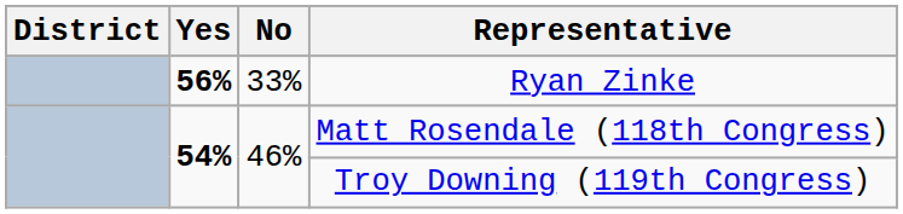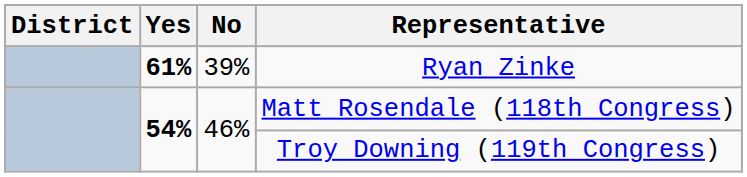 <table class=wikitable>
 <tr>
 <th>District</th>
 <th>Yes</th>
 <th>No</th>
 <th>Representative</th>
 </tr>
 <tr align=center>
 <th style="background: #B6C8D9;"></th>
-<td><strong>56%</strong></td>
-<td>33%</td>
+<td><strong>61%</strong></td>
+<td>39%</td>
 <td><a href='#'>Ryan Zinke</a></td>
 </tr>
 <tr align=center>
 <th rowspan=2 style="background: #B6C8D9;"></th>
 <td rowspan=2><strong>54%</strong></td>
 <td rowspan=2>46%</td>
 <td><a href='#'>Matt Rosendale</a> (<a href='#'>118th Congress</a>)</td>
 </tr>
 <tr align=center>
 <td><a href='#'>Troy Downing</a> (<a href='#'>119th Congress</a>)</td>
 </tr>
 </table>
